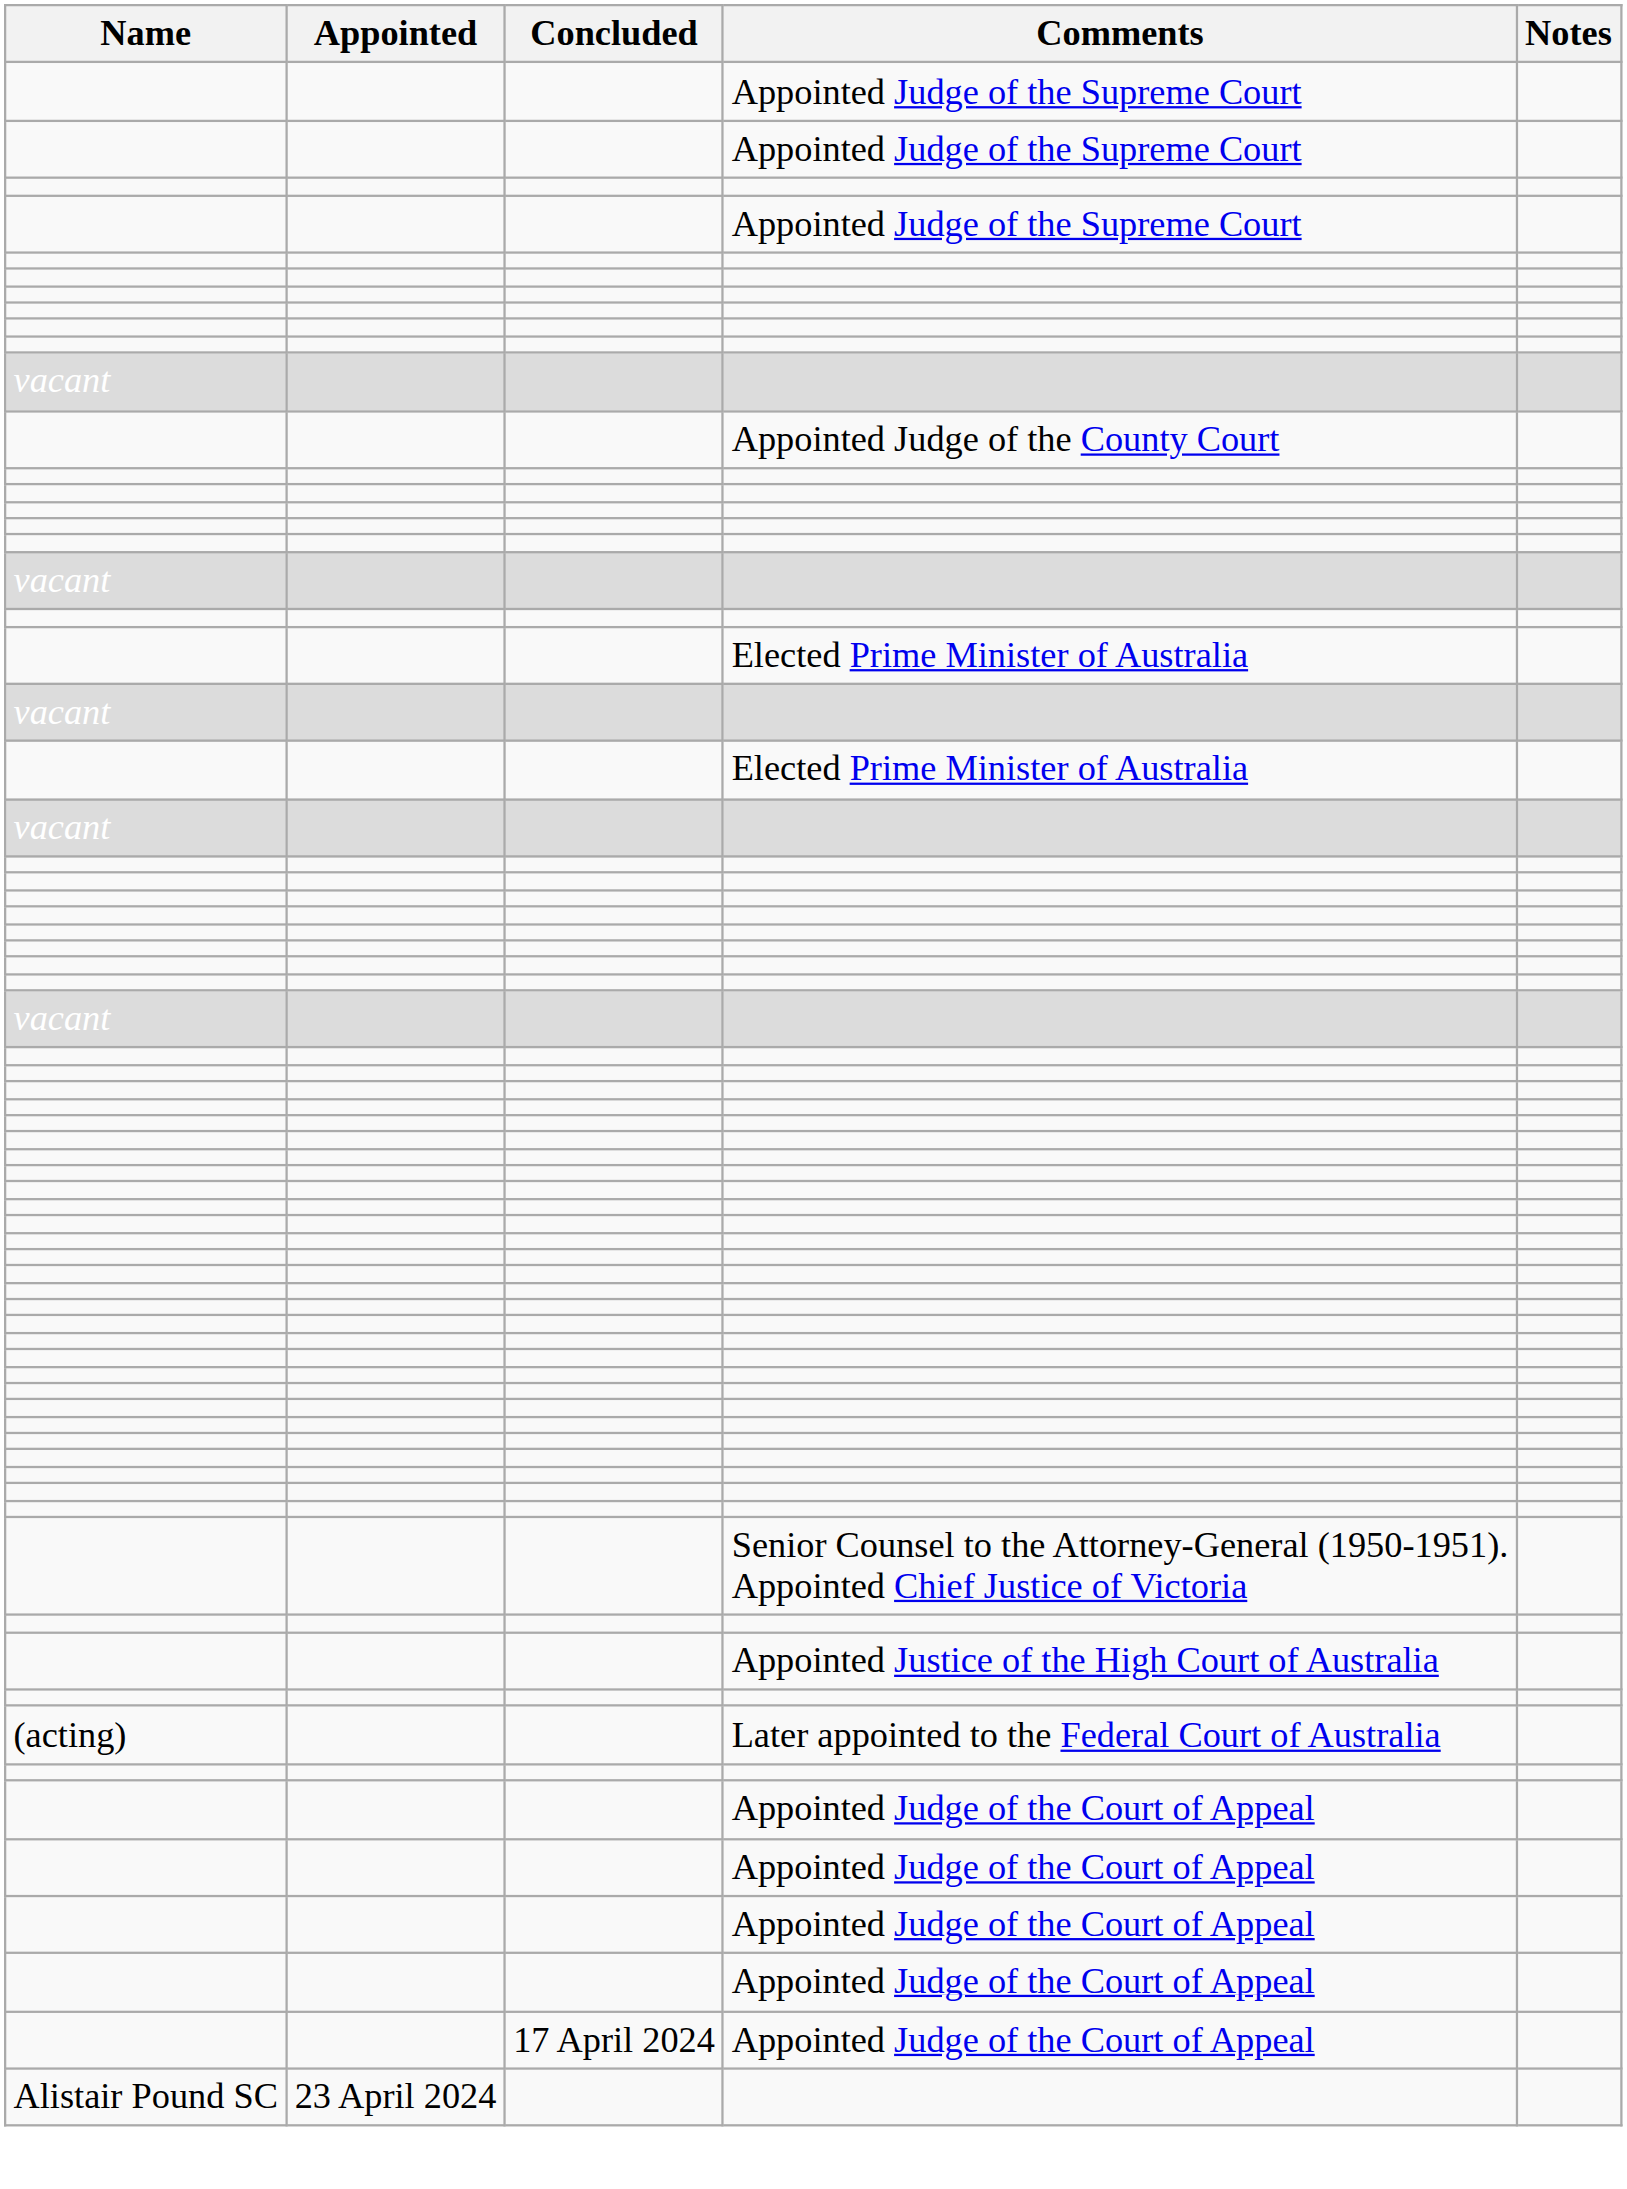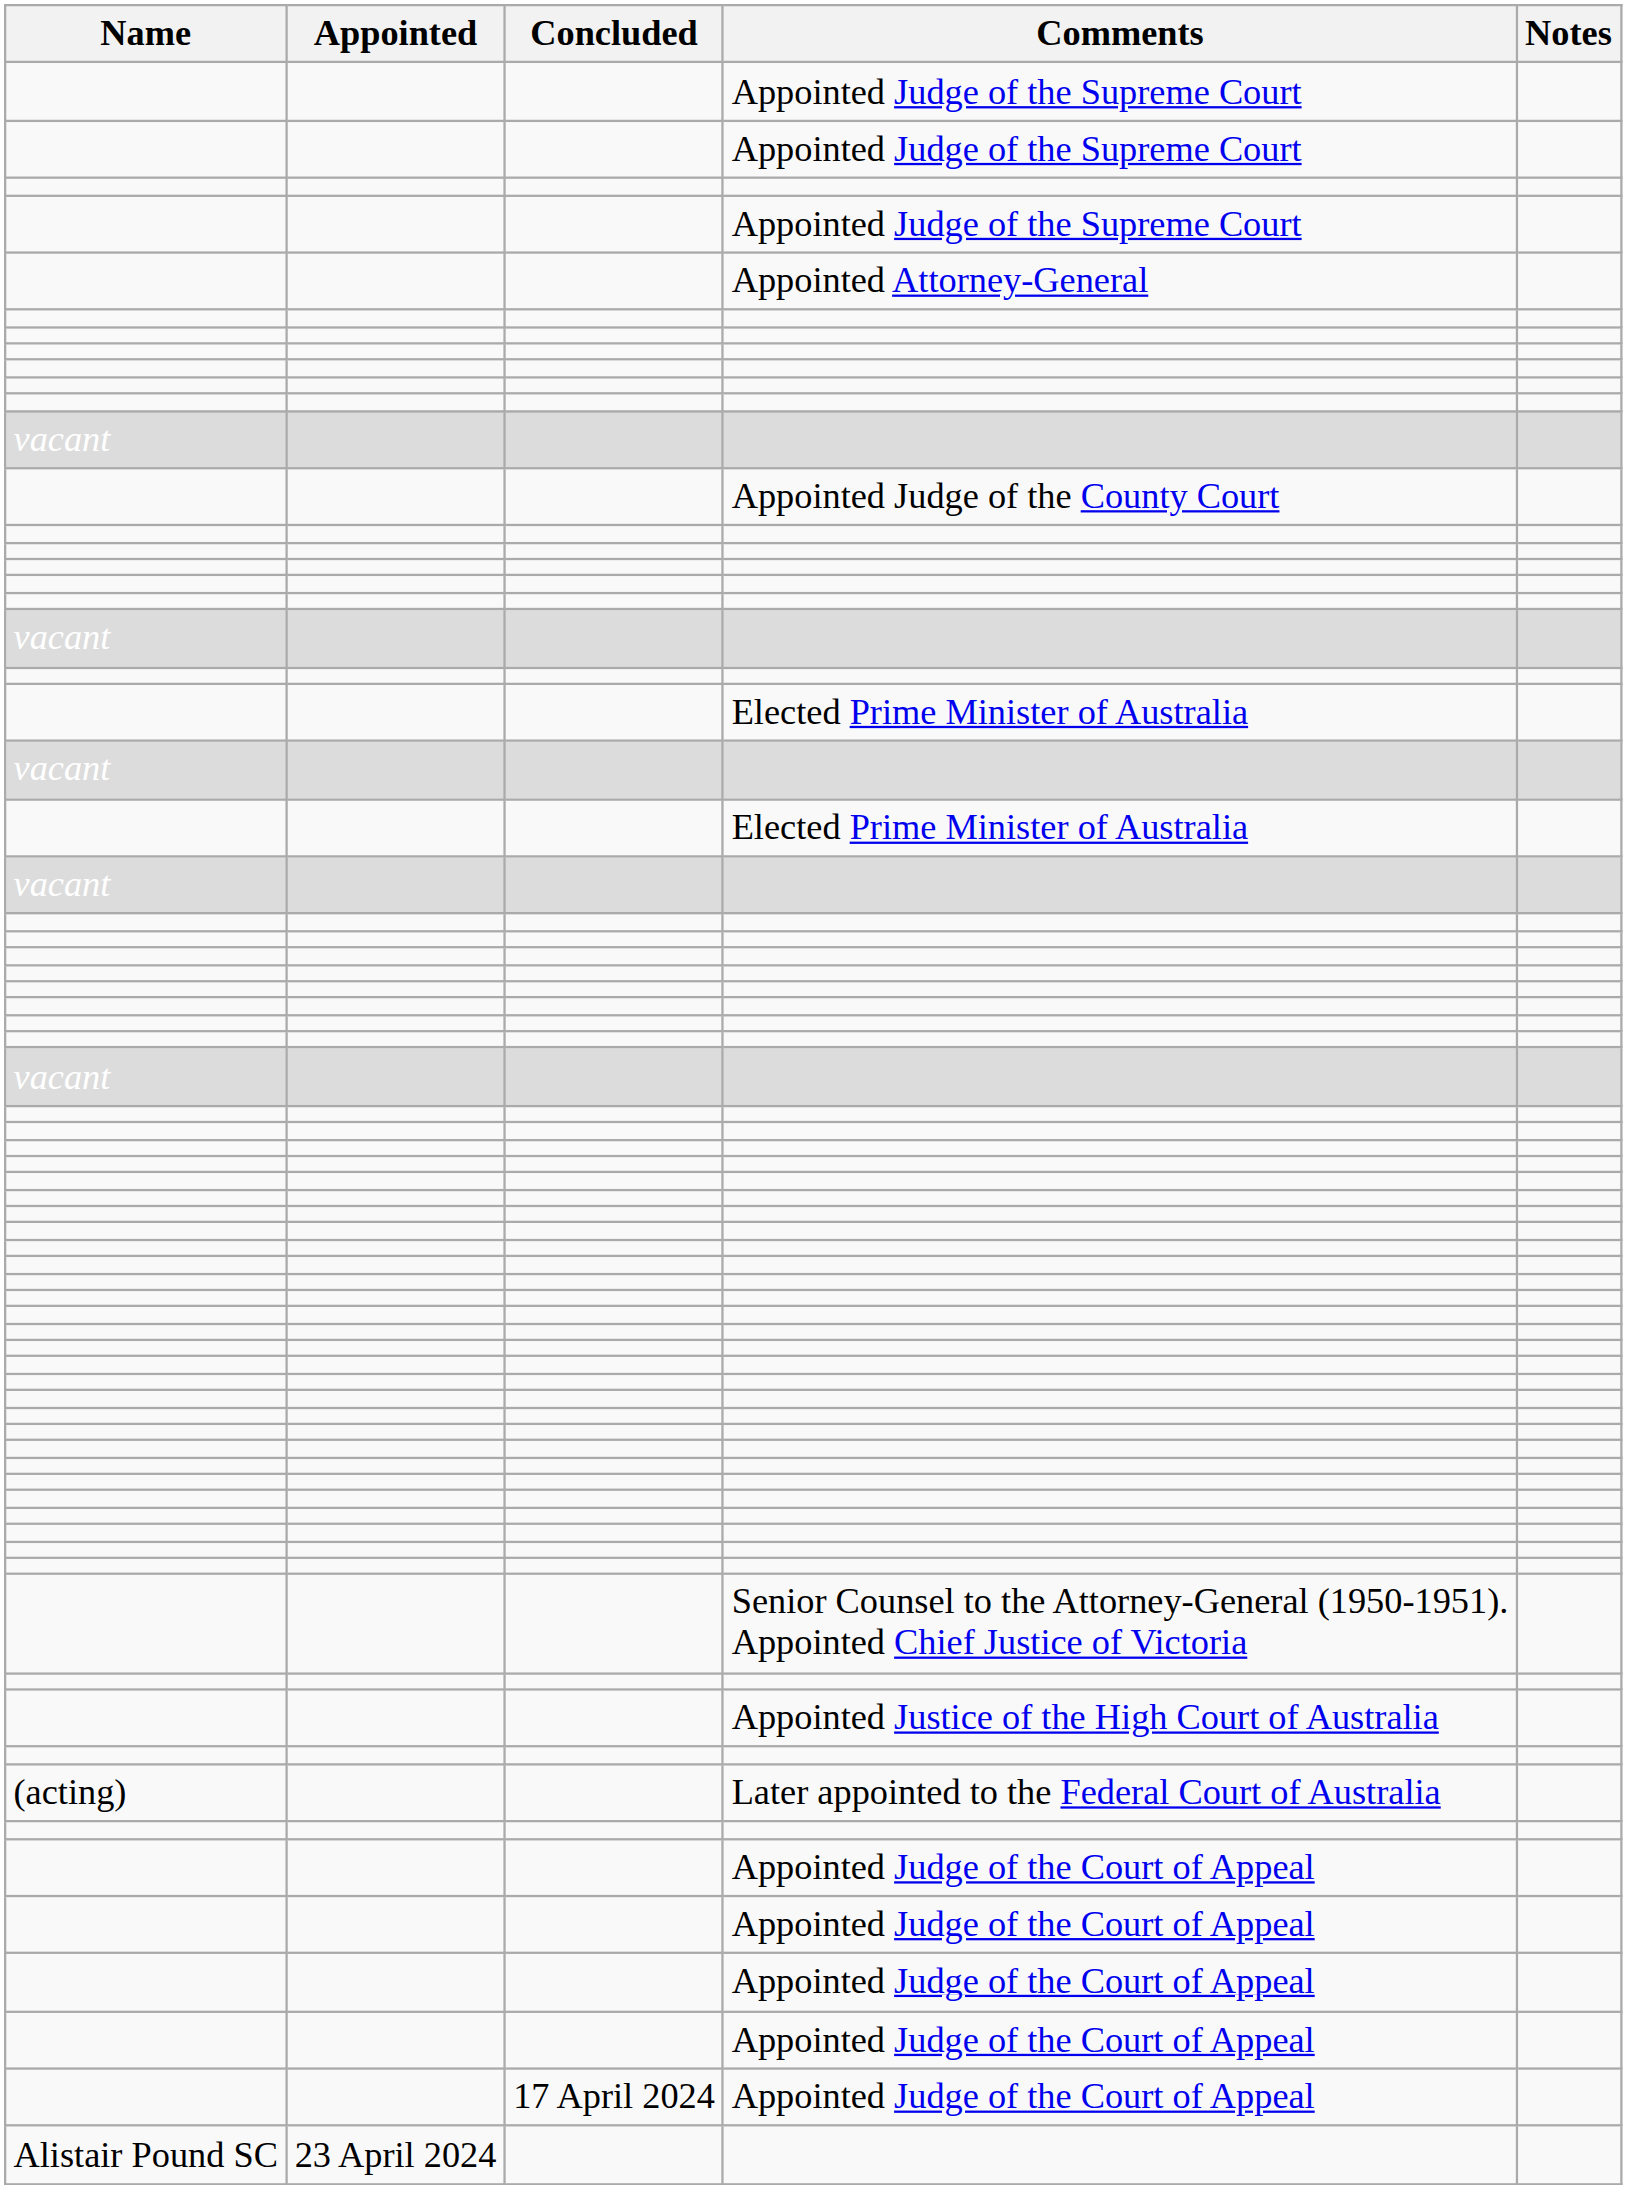 <table class="wikitable sortable" border="1" ||>
 <tr>
 <th>Name</th>
 <th>Appointed</th>
 <th>Concluded</th>
 <th class="unsortable">Comments</th>
 <th class="unsortable">Notes</th>
 </tr>
 <tr>
 <td></td>
 <td></td>
 <td></td>
 <td>Appointed <a href='#'>Judge of the Supreme Court</a></td>
 <td></td>
 </tr>
 <tr>
 <td></td>
 <td></td>
 <td></td>
 <td>Appointed <a href='#'>Judge of the Supreme Court</a></td>
 <td></td>
 </tr>
 <tr>
 <td></td>
 <td></td>
 <td></td>
 <td></td>
 <td></td>
 </tr>
 <tr>
 <td></td>
 <td> </td>
 <td></td>
 <td>Appointed <a href='#'>Judge of the Supreme Court</a></td>
+<td></td>
+</tr>
+<tr>
+<td></td>
+<td></td>
+<td></td>
+<td>Appointed <a href='#'>Attorney-General</a></td>
 <td></td>
 </tr>
 <tr>
 <td></td>
 <td></td>
 <td></td>
 <td></td>
 <td></td>
 </tr>
 <tr>
 <td></td>
 <td></td>
 <td></td>
 <td></td>
 <td></td>
 </tr>
 <tr>
 <td></td>
 <td></td>
 <td></td>
 <td></td>
 <td></td>
 </tr>
 <tr>
 <td></td>
 <td></td>
 <td></td>
 <td></td>
 <td></td>
 </tr>
 <tr>
 <td></td>
 <td></td>
 <td></td>
 <td></td>
 <td></td>
 </tr>
 <tr>
 <td></td>
 <td></td>
 <td></td>
 <td></td>
 <td></td>
 </tr>
 <tr>
 <td style="text-align:left; background:#DCDCDC; color:#fff; "><em>vacant</em></td>
 <td style="text-align:left; background:#DCDCDC; color:#fff; "></td>
 <td style="text-align:left; background:#DCDCDC; color:#fff; "></td>
 <td style="text-align:left; background:#DCDCDC; color:#fff; "></td>
 <td style="text-align:left; background:#DCDCDC; color:#fff; "></td>
 </tr>
 <tr>
 <td></td>
 <td></td>
 <td></td>
 <td>Appointed Judge of the <a href='#'>County Court</a></td>
 <td></td>
 </tr>
 <tr>
 <td>	</td>
 <td></td>
 <td></td>
 <td></td>
 <td></td>
 </tr>
 <tr>
 <td></td>
 <td></td>
 <td></td>
 <td></td>
 <td></td>
 </tr>
 <tr>
 <td></td>
 <td></td>
 <td></td>
 <td></td>
 <td></td>
 </tr>
 <tr>
 <td></td>
 <td></td>
 <td></td>
 <td></td>
 <td></td>
 </tr>
 <tr>
 <td></td>
 <td></td>
 <td></td>
 <td></td>
 <td></td>
 </tr>
 <tr>
 <td style="text-align:left; background:#DCDCDC; color:#fff; "><em>vacant</em></td>
 <td style="text-align:left; background:#DCDCDC; color:#fff; "></td>
 <td style="text-align:left; background:#DCDCDC; color:#fff; "></td>
 <td style="text-align:left; background:#DCDCDC; color:#fff; "></td>
 <td style="text-align:left; background:#DCDCDC; color:#fff; "></td>
 </tr>
 <tr>
 <td></td>
 <td></td>
 <td></td>
 <td></td>
 <td></td>
 </tr>
 <tr>
 <td></td>
 <td></td>
 <td></td>
 <td>Elected <a href='#'>Prime Minister of Australia</a></td>
 <td></td>
 </tr>
 <tr>
 <td style="text-align:left; background:#DCDCDC; color:#fff; "><em>vacant</em></td>
 <td style="text-align:left; background:#DCDCDC; color:#fff; "></td>
 <td style="text-align:left; background:#DCDCDC; color:#fff; "></td>
 <td style="text-align:left; background:#DCDCDC; color:#fff; "></td>
 <td style="text-align:left; background:#DCDCDC; color:#fff; "></td>
 </tr>
 <tr>
 <td></td>
 <td></td>
 <td></td>
 <td>Elected <a href='#'>Prime Minister of Australia</a></td>
 <td></td>
 </tr>
 <tr>
 <td style="text-align:left; background:#DCDCDC; color:#fff; "><em>vacant</em></td>
 <td style="text-align:left; background:#DCDCDC; color:#fff; "></td>
 <td style="text-align:left; background:#DCDCDC; color:#fff; "></td>
 <td style="text-align:left; background:#DCDCDC; color:#fff; "></td>
 <td style="text-align:left; background:#DCDCDC; color:#fff; "></td>
 </tr>
 <tr>
 <td></td>
 <td></td>
 <td></td>
 <td></td>
 <td></td>
 </tr>
 <tr>
 <td></td>
 <td></td>
 <td></td>
 <td></td>
 <td></td>
 </tr>
 <tr>
 <td></td>
 <td></td>
 <td></td>
 <td></td>
 <td></td>
 </tr>
 <tr>
 <td></td>
 <td></td>
 <td></td>
 <td></td>
 <td></td>
 </tr>
 <tr>
 <td></td>
 <td></td>
 <td></td>
 <td></td>
 <td></td>
 </tr>
 <tr>
 <td></td>
 <td></td>
 <td></td>
 <td></td>
 <td></td>
 </tr>
 <tr>
 <td></td>
 <td></td>
 <td></td>
 <td></td>
 <td></td>
 </tr>
 <tr>
 <td> </td>
 <td></td>
 <td></td>
 <td></td>
 <td></td>
 </tr>
 <tr>
 <td style="text-align:left; background:#DCDCDC; color:#fff; "><em>vacant</em></td>
 <td style="text-align:left; background:#DCDCDC; color:#fff; "></td>
 <td style="text-align:left; background:#DCDCDC; color:#fff; "></td>
 <td style="text-align:left; background:#DCDCDC; color:#fff; "></td>
 <td style="text-align:left; background:#DCDCDC; color:#fff; "></td>
 </tr>
 <tr>
 <td> </td>
 <td></td>
 <td></td>
 <td></td>
 <td></td>
 </tr>
 <tr>
 <td></td>
 <td></td>
 <td></td>
 <td></td>
 <td></td>
 </tr>
 <tr>
 <td> </td>
 <td></td>
 <td></td>
 <td></td>
 <td></td>
 </tr>
 <tr>
 <td> </td>
 <td></td>
 <td></td>
 <td></td>
 <td></td>
 </tr>
 <tr>
 <td> </td>
 <td></td>
 <td></td>
 <td></td>
 <td></td>
 </tr>
 <tr>
 <td> </td>
 <td></td>
 <td></td>
 <td></td>
 <td></td>
 </tr>
 <tr>
 <td> </td>
 <td></td>
 <td></td>
 <td></td>
 <td></td>
 </tr>
 <tr>
 <td> </td>
 <td></td>
 <td></td>
 <td></td>
 <td></td>
 </tr>
 <tr>
 <td></td>
 <td></td>
 <td></td>
 <td></td>
 <td></td>
 </tr>
 <tr>
 <td></td>
 <td></td>
 <td></td>
 <td></td>
 <td></td>
 </tr>
 <tr>
 <td> </td>
 <td></td>
 <td></td>
 <td></td>
 <td></td>
 </tr>
 <tr>
 <td>  </td>
 <td></td>
 <td></td>
 <td></td>
 <td></td>
 </tr>
 <tr>
 <td> </td>
 <td></td>
 <td></td>
 <td></td>
 <td></td>
 </tr>
 <tr>
 <td> </td>
 <td></td>
 <td></td>
 <td></td>
 <td></td>
 </tr>
 <tr>
 <td> </td>
 <td></td>
 <td></td>
 <td></td>
 <td></td>
 </tr>
 <tr>
 <td> </td>
 <td></td>
 <td></td>
 <td></td>
 <td></td>
 </tr>
 <tr>
 <td> </td>
 <td></td>
 <td></td>
 <td></td>
 <td></td>
 </tr>
 <tr>
 <td> </td>
 <td></td>
 <td></td>
 <td></td>
 <td></td>
 </tr>
 <tr>
 <td> </td>
 <td></td>
 <td></td>
 <td></td>
 <td></td>
 </tr>
 <tr>
 <td> </td>
 <td></td>
 <td></td>
 <td></td>
 <td></td>
 </tr>
 <tr>
 <td></td>
 <td></td>
 <td></td>
 <td></td>
 <td></td>
 </tr>
 <tr>
 <td> </td>
 <td></td>
 <td></td>
 <td></td>
 <td></td>
 </tr>
 <tr>
 <td></td>
 <td></td>
 <td></td>
 <td></td>
 <td></td>
 </tr>
 <tr>
 <td> </td>
 <td></td>
 <td></td>
 <td></td>
 <td></td>
 </tr>
 <tr>
 <td> </td>
 <td></td>
 <td></td>
 <td></td>
 <td></td>
 </tr>
 <tr>
 <td> </td>
 <td></td>
 <td></td>
 <td></td>
 <td></td>
 </tr>
 <tr>
 <td> </td>
 <td></td>
 <td></td>
 <td></td>
 <td></td>
 </tr>
 <tr>
 <td> </td>
 <td></td>
 <td></td>
 <td></td>
 <td></td>
 </tr>
 <tr>
 <td> </td>
 <td></td>
 <td></td>
 <td>Senior Counsel to the Attorney-General (1950-1951).<br>Appointed <a href='#'>Chief Justice of Victoria</a></td>
 <td></td>
 </tr>
 <tr>
 <td> </td>
 <td></td>
 <td></td>
 <td></td>
 <td></td>
 </tr>
 <tr>
 <td> </td>
 <td></td>
 <td></td>
 <td>Appointed <a href='#'>Justice of the High Court of Australia</a></td>
 <td></td>
 </tr>
 <tr>
 <td> </td>
 <td></td>
 <td></td>
 <td></td>
 <td></td>
 </tr>
 <tr>
 <td>  (acting)</td>
 <td></td>
 <td></td>
 <td>Later appointed to the <a href='#'>Federal Court of Australia</a></td>
 <td></td>
 </tr>
 <tr>
 <td> </td>
 <td></td>
 <td></td>
 <td></td>
 <td></td>
 </tr>
 <tr>
 <td> </td>
 <td></td>
 <td></td>
 <td>Appointed <a href='#'>Judge of the Court of Appeal</a></td>
 <td></td>
 </tr>
 <tr>
 <td> </td>
 <td></td>
 <td></td>
 <td>Appointed <a href='#'>Judge of the Court of Appeal</a></td>
 <td></td>
 </tr>
 <tr>
 <td> </td>
 <td></td>
 <td></td>
 <td>Appointed <a href='#'>Judge of the Court of Appeal</a></td>
 <td></td>
 </tr>
 <tr>
 <td> </td>
 <td></td>
 <td></td>
 <td>Appointed <a href='#'>Judge of the Court of Appeal</a></td>
 <td></td>
 </tr>
 <tr>
 <td> </td>
 <td></td>
 <td>17 April 2024</td>
 <td>Appointed <a href='#'>Judge of the Court of Appeal</a></td>
 <td></td>
 </tr>
 <tr>
 <td>Alistair Pound SC</td>
 <td>23 April 2024</td>
 <td></td>
 <td></td>
 <td></td>
 </tr>
 </table>
